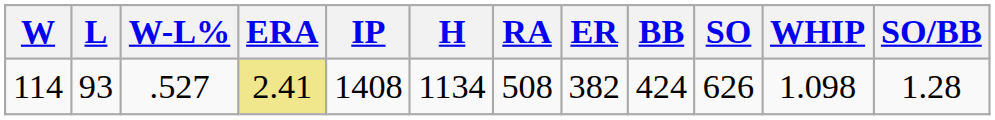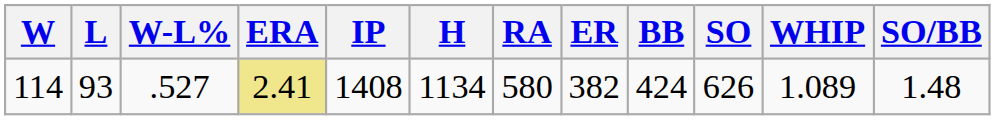 <table class="wikitable">
 <tr>
 <th><a href='#'>W</a></th>
 <th><a href='#'>L</a></th>
 <th><a href='#'>W-L%</a></th>
 <th><a href='#'>ERA</a></th>
 <th><a href='#'>IP</a></th>
 <th><a href='#'>H</a></th>
 <th><a href='#'>RA</a></th>
 <th><a href='#'>ER</a></th>
 <th><a href='#'>BB</a></th>
 <th><a href='#'>SO</a></th>
 <th><a href='#'>WHIP</a></th>
 <th><a href='#'>SO/BB</a></th>
 </tr>
 <tr align=center>
 <td>114</td>
 <td>93</td>
 <td>.527</td>
 <td style="background: khaki;">2.41</td>
 <td>1408</td>
 <td>1134</td>
-<td>508</td>
+<td>580</td>
 <td>382</td>
 <td>424</td>
 <td>626</td>
-<td>1.098</td>
-<td>1.28</td>
+<td>1.089</td>
+<td>1.48</td>
 </tr>
 </table>
